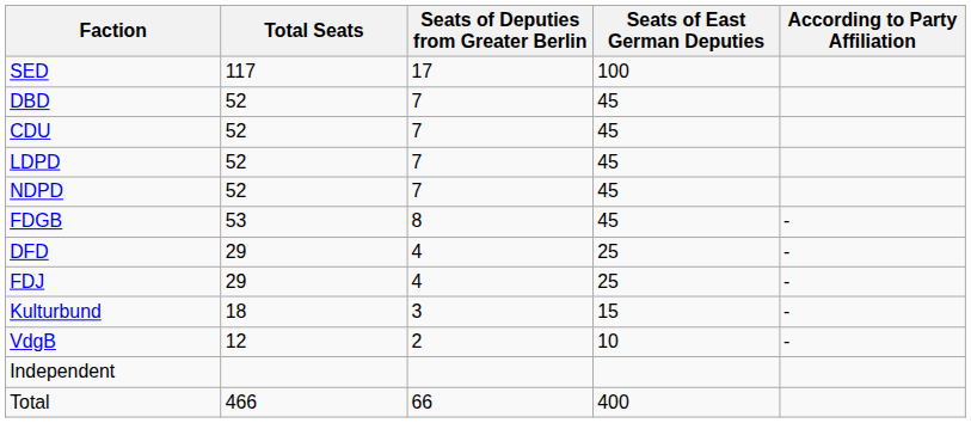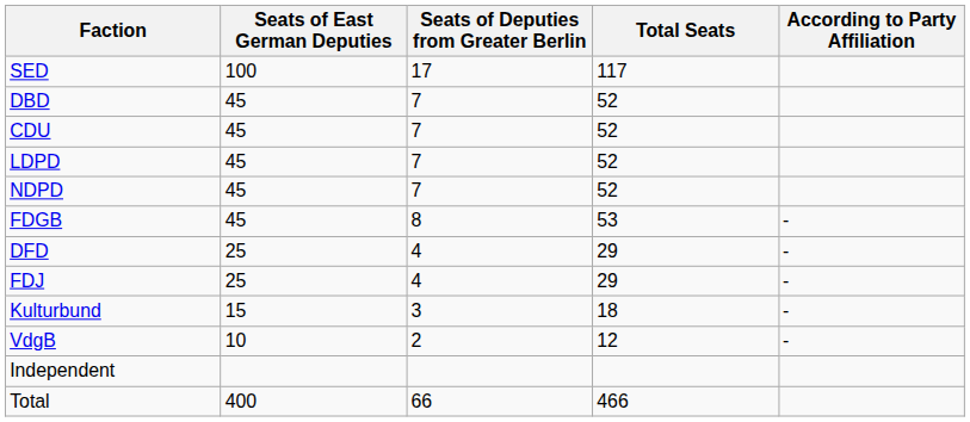 <table class="wikitable">
 <tr class="hintergrundfarbe8">
 <th style="width:175px">Faction</th>
+<th style="width:150px">Seats of East German Deputies</th>
+<th style="width:150px">Seats of Deputies from Greater Berlin</th>
 <th style="width:150px">Total Seats</th>
-<th style="width:150px">Seats of Deputies from Greater Berlin</th>
-<th style="width:150px">Seats of East German Deputies</th>
 <th style="width:150px">According to Party Affiliation</th>
 </tr>
 <tr>
 <td><a href='#'>SED</a></td>
+<td>100</td>
+<td>17</td>
 <td>117</td>
-<td>17</td>
-<td>100</td>
 <td></td>
 </tr>
 <tr>
 <td><a href='#'>DBD</a></td>
+<td>45</td>
+<td>7</td>
 <td>52</td>
-<td>7</td>
-<td>45</td>
 <td></td>
 </tr>
 <tr>
 <td><a href='#'>CDU</a></td>
+<td>45</td>
+<td>7</td>
 <td>52</td>
-<td>7</td>
-<td>45</td>
 <td></td>
 </tr>
 <tr>
 <td><a href='#'>LDPD</a></td>
+<td>45</td>
+<td>7</td>
 <td>52</td>
-<td>7</td>
-<td>45</td>
 <td></td>
 </tr>
 <tr>
 <td><a href='#'>NDPD</a></td>
+<td>45</td>
+<td>7</td>
 <td>52</td>
-<td>7</td>
-<td>45</td>
 <td></td>
 </tr>
 <tr>
 <td><a href='#'>FDGB</a></td>
+<td>45</td>
+<td>8</td>
 <td>53</td>
-<td>8</td>
-<td>45</td>
 <td>-</td>
 </tr>
 <tr>
 <td><a href='#'>DFD</a></td>
+<td>25</td>
+<td>4</td>
 <td>29</td>
-<td>4</td>
-<td>25</td>
 <td>-</td>
 </tr>
 <tr>
 <td><a href='#'>FDJ</a></td>
+<td>25</td>
+<td>4</td>
 <td>29</td>
-<td>4</td>
-<td>25</td>
 <td>-</td>
 </tr>
 <tr>
 <td><a href='#'>Kulturbund</a></td>
+<td>15</td>
+<td>3</td>
 <td>18</td>
-<td>3</td>
-<td>15</td>
 <td>-</td>
 </tr>
 <tr>
 <td><a href='#'>VdgB</a></td>
+<td>10</td>
+<td>2</td>
 <td>12</td>
-<td>2</td>
-<td>10</td>
 <td>-</td>
 </tr>
 <tr>
 <td>Independent</td>
 <td></td>
 <td></td>
 <td></td>
 <td></td>
 </tr>
 <tr>
 <td>Total</td>
+<td>400</td>
+<td>66</td>
 <td>466</td>
-<td>66</td>
-<td>400</td>
 <td></td>
 </tr>
 </table>
